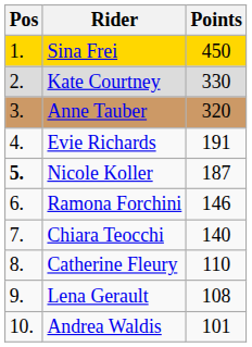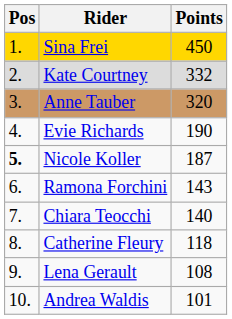 <table style="background: #f9f9f9" class=wikitable>
 <tr>
 <th>Pos</th>
 <th>Rider</th>
 <th>Points</th>
 </tr>
 <tr bgcolor=gold>
 <td>1.</td>
 <td> <a href='#'>Sina Frei</a></td>
 <td align=center>450</td>
 </tr>
 <tr bgcolor=DCDCDC>
 <td>2.</td>
 <td> <a href='#'>Kate Courtney</a></td>
-<td align=center>330</td>
+<td align=center>332</td>
 </tr>
 <tr bgcolor=CC9966>
 <td>3.</td>
 <td> <a href='#'>Anne Tauber</a></td>
 <td align=center>320</td>
 </tr>
 <tr>
 <td>4.</td>
 <td> <a href='#'>Evie Richards</a></td>
-<td align=center>191</td>
+<td align=center>190</td>
 </tr>
 <tr>
 <td><strong>5.</strong></td>
 <td> <a href='#'>Nicole Koller</a></td>
 <td align=center>187</td>
 </tr>
 <tr>
 <td>6.</td>
 <td> <a href='#'>Ramona Forchini</a></td>
-<td align=center>146</td>
+<td align=center>143</td>
 </tr>
 <tr>
 <td>7.</td>
 <td> <a href='#'>Chiara Teocchi</a></td>
 <td align=center>140</td>
 </tr>
 <tr>
 <td>8.</td>
 <td> <a href='#'>Catherine Fleury</a></td>
-<td align=center>110</td>
+<td align=center>118</td>
 </tr>
 <tr>
 <td>9.</td>
 <td> <a href='#'>Lena Gerault</a></td>
 <td align=center>108</td>
 </tr>
 <tr>
 <td>10.</td>
 <td> <a href='#'>Andrea Waldis</a></td>
 <td align=center>101</td>
 </tr>
 </table>
